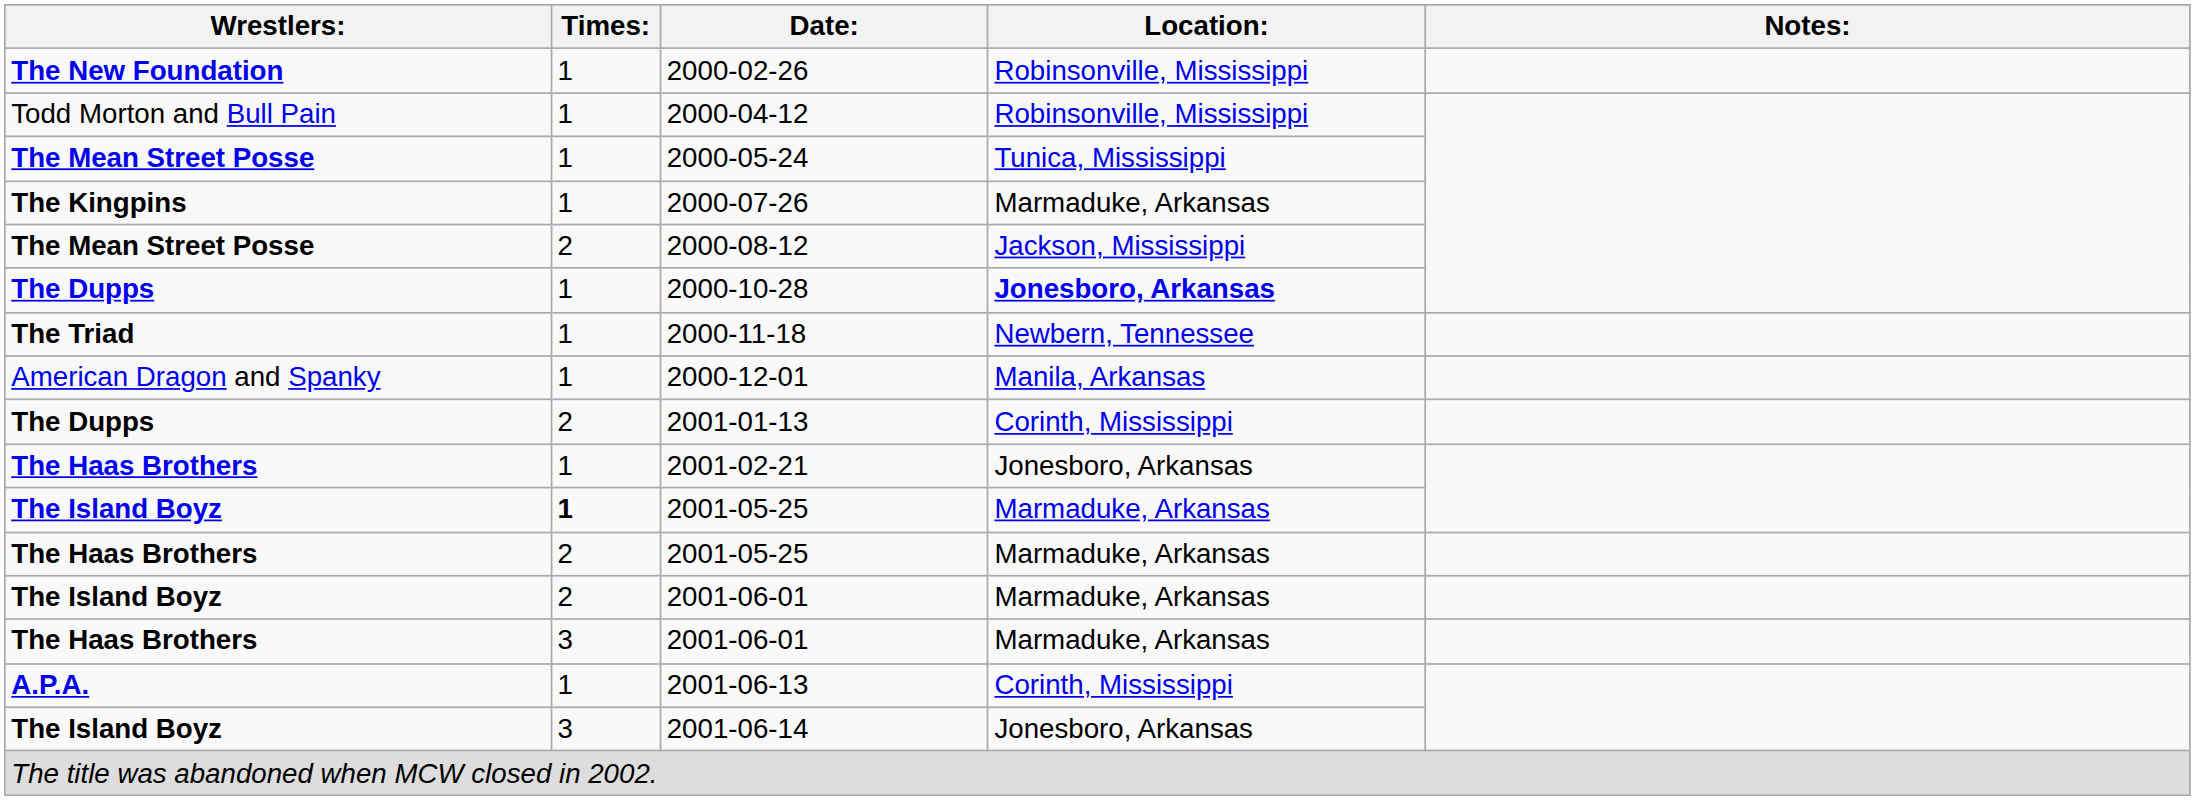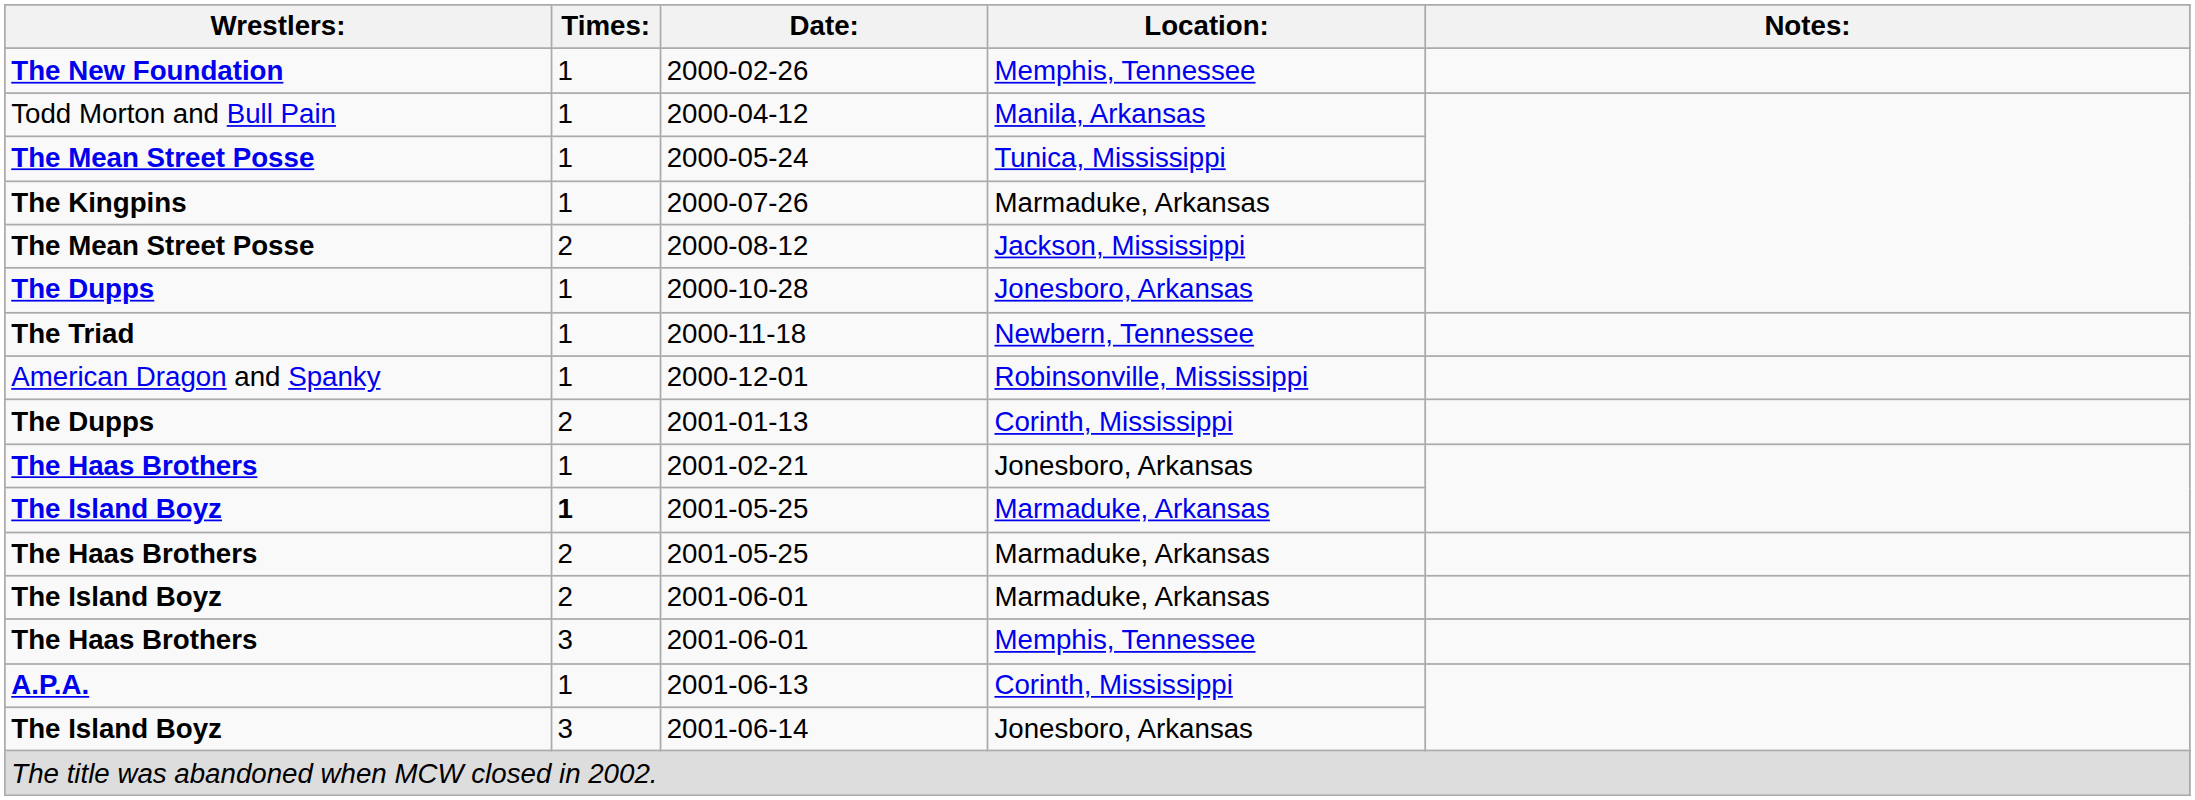 <table class="wikitable" width=100%>
 <tr>
 <th width=25%>Wrestlers:</th>
 <th width=5%>Times:</th>
 <th width=15%>Date:</th>
 <th width=20%>Location:</th>
 <th width=35%>Notes:</th>
 </tr>
 <tr>
 <td><strong><a href='#'>The New Foundation</a></strong><br></td>
 <td>1</td>
 <td>2000-02-26</td>
-<td><a href='#'>Robinsonville, Mississippi</a></td>
+<td><a href='#'>Memphis, Tennessee</a></td>
 <td></td>
 </tr>
 <tr>
 <td>Todd Morton and <a href='#'>Bull Pain</a></td>
 <td>1</td>
 <td>2000-04-12</td>
-<td><a href='#'>Robinsonville, Mississippi</a></td>
+<td><a href='#'>Manila, Arkansas</a></td>
 </tr>
 <tr>
 <td><strong><a href='#'>The Mean Street Posse</a></strong><br></td>
 <td>1</td>
 <td>2000-05-24</td>
 <td><a href='#'>Tunica, Mississippi</a></td>
 </tr>
 <tr>
 <td><strong>The Kingpins</strong><br></td>
 <td>1</td>
 <td>2000-07-26</td>
 <td>Marmaduke, Arkansas</td>
 </tr>
 <tr>
 <td><strong>The Mean Street Posse</strong></td>
 <td>2</td>
 <td>2000-08-12</td>
 <td><a href='#'>Jackson, Mississippi</a></td>
 </tr>
 <tr>
 <td><strong><a href='#'>The Dupps</a></strong><br></td>
 <td>1</td>
 <td>2000-10-28</td>
-<td><strong><a href='#'>Jonesboro, Arkansas</a></strong></td>
+<td><a href='#'>Jonesboro, Arkansas</a></td>
 </tr>
 <tr>
 <td><strong>The Triad</strong><br></td>
 <td>1</td>
 <td>2000-11-18</td>
 <td><a href='#'>Newbern, Tennessee</a></td>
 <td></td>
 </tr>
 <tr>
 <td><a href='#'>American Dragon</a> and <a href='#'>Spanky</a></td>
 <td>1</td>
 <td>2000-12-01</td>
-<td><a href='#'>Manila, Arkansas</a></td>
+<td><a href='#'>Robinsonville, Mississippi</a></td>
 </tr>
 <tr>
 <td><strong>The Dupps</strong></td>
 <td>2</td>
 <td>2001-01-13</td>
 <td><a href='#'>Corinth, Mississippi</a></td>
 <td></td>
 </tr>
 <tr>
 <td><strong><a href='#'>The Haas Brothers</a></strong><br></td>
 <td>1</td>
 <td>2001-02-21</td>
 <td>Jonesboro, Arkansas</td>
 </tr>
 <tr>
 <td><strong><a href='#'>The Island Boyz</a></strong><br></td>
 <td><strong>1</strong></td>
 <td>2001-05-25</td>
 <td><a href='#'>Marmaduke, Arkansas</a></td>
 </tr>
 <tr>
 <td><strong>The Haas Brothers</strong></td>
 <td>2</td>
 <td>2001-05-25</td>
 <td>Marmaduke, Arkansas</td>
 <td></td>
 </tr>
 <tr>
 <td><strong>The Island Boyz</strong></td>
 <td>2</td>
 <td>2001-06-01</td>
 <td>Marmaduke, Arkansas</td>
 </tr>
 <tr>
 <td><strong>The Haas Brothers</strong></td>
 <td>3</td>
 <td>2001-06-01</td>
-<td>Marmaduke, Arkansas</td>
+<td><a href='#'>Memphis, Tennessee</a></td>
 <td></td>
 </tr>
 <tr>
 <td><strong><a href='#'>A.P.A.</a></strong><br></td>
 <td>1</td>
 <td>2001-06-13</td>
 <td><a href='#'>Corinth, Mississippi</a></td>
 </tr>
 <tr>
 <td><strong>The Island Boyz</strong></td>
 <td>3</td>
 <td>2001-06-14</td>
 <td>Jonesboro, Arkansas</td>
 </tr>
 <tr>
 <td style="background: #dddddd;" colspan=5><em>The title was abandoned when MCW closed in 2002.</em></td>
 </tr>
 <tr>
 </tr>
 </table>
